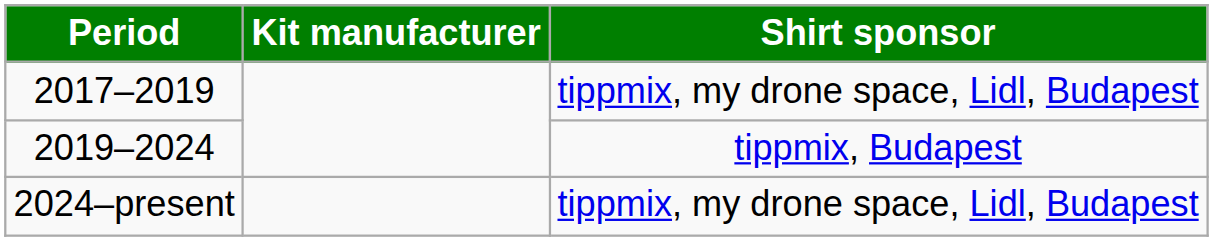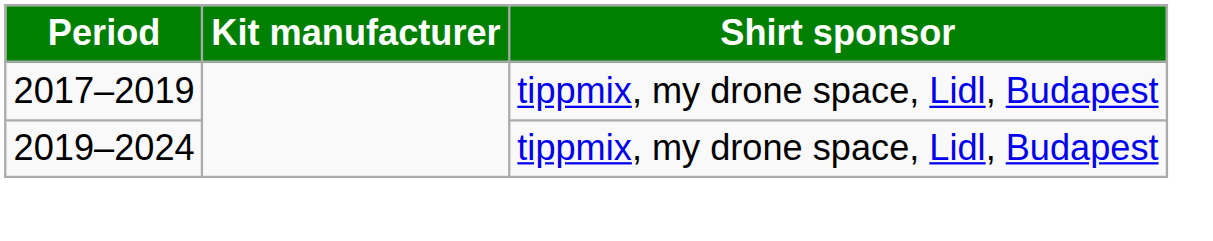 <table class="wikitable" style="text-align:center;margin-left:1em">
 <tr>
 <th style="color:white; background:#007F00">Period</th>
 <th style="color:white; background:#007F00">Kit manufacturer</th>
 <th style="color:white; background:#007F00">Shirt sponsor</th>
 </tr>
 <tr>
 <td>2017–2019</td>
 <td rowspan=2> </td>
 <td><a href='#'>tippmix</a>, my drone space, <a href='#'>Lidl</a>, <a href='#'>Budapest</a></td>
 </tr>
 <tr>
 <td>2019–2024</td>
-<td><a href='#'>tippmix</a>, <a href='#'>Budapest</a></td>
-</tr>
-<tr>
-<td>2024–present</td>
-<td> </td>
 <td><a href='#'>tippmix</a>, my drone space, <a href='#'>Lidl</a>, <a href='#'>Budapest</a></td>
 </tr>
 </table>
